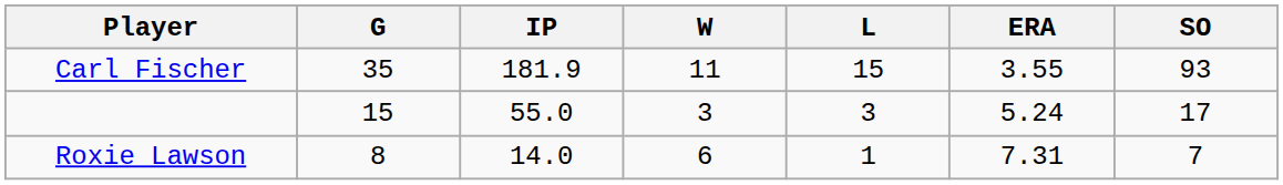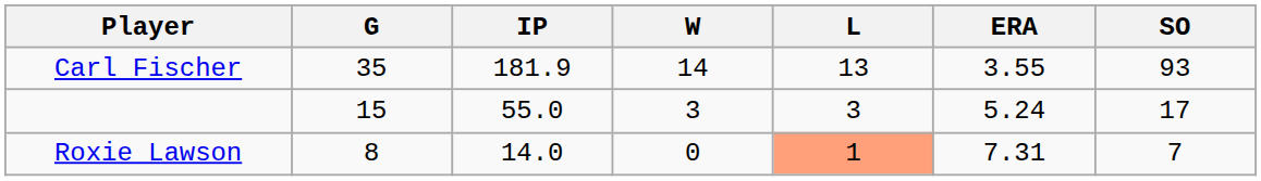 <table class="wikitable sortable">
 <tr>
 <th bgcolor="#DDDDFF" width="16%">Player</th>
 <th bgcolor="#DDDDFF" width="9%">G</th>
 <th bgcolor="#DDDDFF" width="9%">IP</th>
 <th bgcolor="#DDDDFF" width="9%">W</th>
 <th bgcolor="#DDDDFF" width="9%">L</th>
 <th bgcolor="#DDDDFF" width="9%">ERA</th>
 <th bgcolor="#DDDDFF" width="9%">SO</th>
 </tr>
 <tr align="center">
 <td><a href='#'>Carl Fischer</a></td>
 <td>35</td>
 <td>181.9</td>
-<td>11</td>
-<td>15</td>
+<td>14</td>
+<td>13</td>
 <td>3.55</td>
 <td>93</td>
 </tr>
 <tr align="center">
 <td></td>
 <td>15</td>
 <td>55.0</td>
 <td>3</td>
 <td>3</td>
 <td>5.24</td>
 <td>17</td>
 </tr>
 <tr align="center">
 <td><a href='#'>Roxie Lawson</a></td>
 <td>8</td>
 <td>14.0</td>
-<td>6</td>
-<td>1</td>
+<td>0</td>
+<td style="background: lightsalmon;">1</td>
 <td>7.31</td>
 <td>7</td>
 </tr>
 </table>
